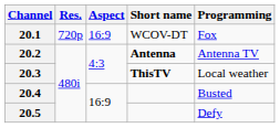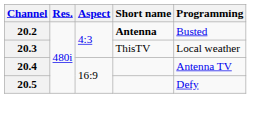 <table class="wikitable">
 <tr>
 <th scope = "col"><a href='#'>Channel</a></th>
 <th scope = "col"><a href='#'>Res.</a></th>
 <th scope = "col"><a href='#'>Aspect</a></th>
 <th scope = "col">Short name</th>
 <th scope = "col">Programming</th>
 </tr>
 <tr>
-<th scope = "row">20.1</th>
-<td><a href='#'>720p</a></td>
-<td><a href='#'>16:9</a></td>
-<td>WCOV-DT</td>
-<td><a href='#'>Fox</a></td>
-</tr>
-<tr>
 <th scope = "row">20.2</th>
 <td rowspan=4><a href='#'>480i</a></td>
 <td rowspan=2><a href='#'>4:3</a></td>
 <td><strong>Antenna</strong></td>
-<td><a href='#'>Antenna TV</a></td>
+<td><a href='#'>Busted</a></td>
 </tr>
 <tr>
 <th scope = "row">20.3</th>
-<td><strong>ThisTV</strong></td>
+<td>ThisTV</td>
 <td>Local weather</td>
 </tr>
 <tr>
 <th scope = "row">20.4</th>
 <td rowspan=2>16:9</td>
 <td></td>
-<td><a href='#'>Busted</a></td>
+<td><a href='#'>Antenna TV</a></td>
 </tr>
 <tr>
 <th scope = "row">20.5</th>
 <td></td>
 <td><a href='#'>Defy</a></td>
 </tr>
 </table>
